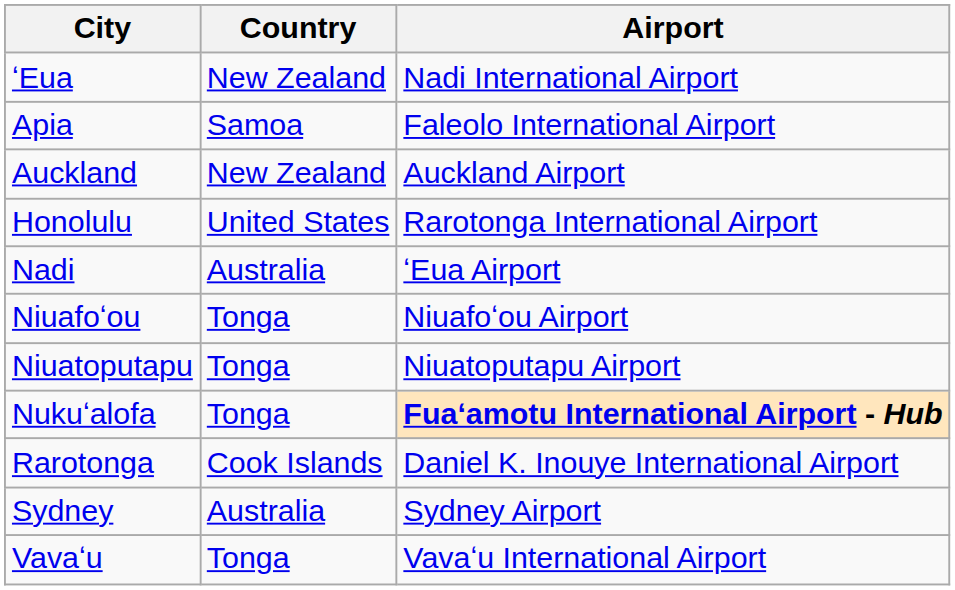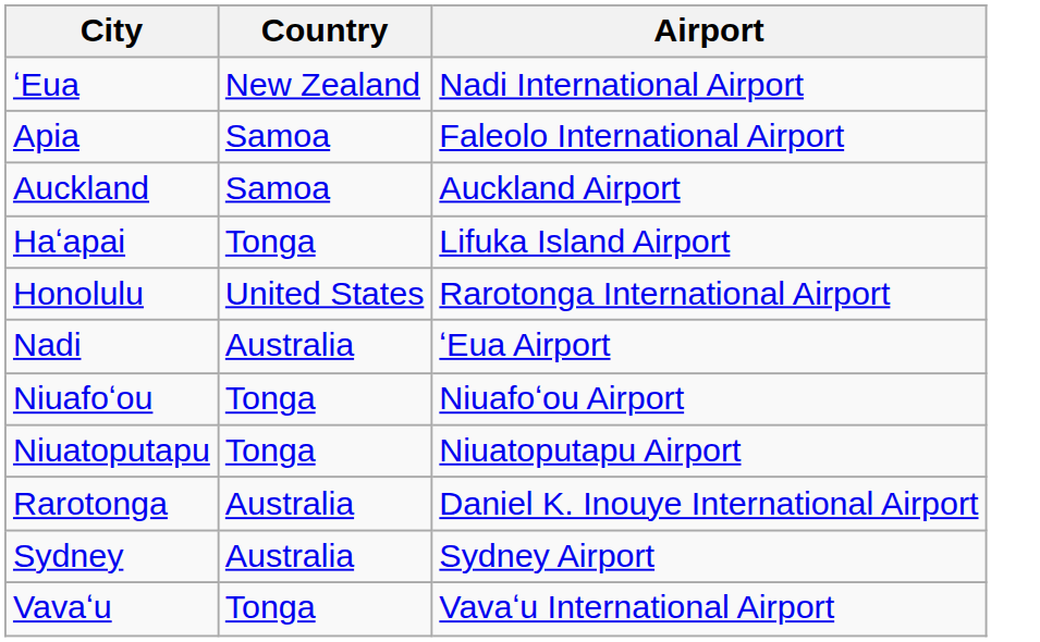 <table class="wikitable sortable">
 <tr>
 <th>City</th>
 <th>Country</th>
 <th>Airport</th>
 </tr>
 <tr>
 <td><a href='#'>ʻEua</a></td>
 <td><a href='#'>New Zealand</a></td>
 <td><a href='#'>Nadi International Airport</a></td>
 </tr>
 <tr>
 <td><a href='#'>Apia</a></td>
 <td><a href='#'>Samoa</a></td>
 <td><a href='#'>Faleolo International Airport</a></td>
 </tr>
 <tr>
 <td><a href='#'>Auckland</a></td>
-<td><a href='#'>New Zealand</a></td>
+<td><a href='#'>Samoa</a></td>
 <td><a href='#'>Auckland Airport</a></td>
+</tr>
+<tr>
+<td><a href='#'>Haʻapai</a></td>
+<td><a href='#'>Tonga</a></td>
+<td><a href='#'>Lifuka Island Airport</a></td>
 </tr>
 <tr>
 <td><a href='#'>Honolulu</a></td>
 <td><a href='#'>United States</a></td>
 <td><a href='#'>Rarotonga International Airport</a></td>
 </tr>
 <tr>
 <td><a href='#'>Nadi</a></td>
 <td><a href='#'>Australia</a></td>
 <td><a href='#'>ʻEua Airport</a></td>
 </tr>
 <tr>
 <td><a href='#'>Niuafoʻou</a></td>
 <td><a href='#'>Tonga</a></td>
 <td><a href='#'>Niuafoʻou Airport</a></td>
 </tr>
 <tr>
 <td><a href='#'>Niuatoputapu</a></td>
 <td><a href='#'>Tonga</a></td>
 <td><a href='#'>Niuatoputapu Airport</a></td>
 </tr>
 <tr>
-<td><a href='#'>Nukuʻalofa</a></td>
-<td><a href='#'>Tonga</a></td>
-<td style="background:#ffe6bd;"><strong><a href='#'>Fuaʻamotu International Airport</a> - <em>Hub<strong><em></td>
-</tr>
-<tr>
 <td><a href='#'>Rarotonga</a></td>
-<td><a href='#'>Cook Islands</a></td>
+<td><a href='#'>Australia</a></td>
 <td><a href='#'>Daniel K. Inouye International Airport</a></td>
 </tr>
 <tr>
 <td><a href='#'>Sydney</a></td>
 <td><a href='#'>Australia</a></td>
 <td><a href='#'>Sydney Airport</a></td>
 </tr>
 <tr>
 <td><a href='#'>Vavaʻu</a></td>
 <td><a href='#'>Tonga</a></td>
 <td><a href='#'>Vavaʻu International Airport</a></td>
 </tr>
 </table>
